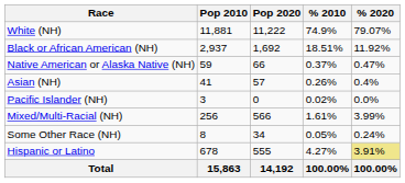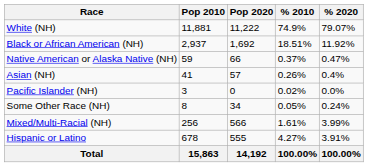 <table class="wikitable">
 <tr>
 <th>Race</th>
 <th>Pop 2010</th>
 <th>Pop 2020</th>
 <th>% 2010</th>
 <th>% 2020</th>
 </tr>
 <tr>
 <td><a href='#'>White</a> (NH)</td>
 <td>11,881</td>
 <td>11,222</td>
 <td>74.9%</td>
 <td>79.07%</td>
 </tr>
 <tr>
 <td><a href='#'>Black or African American</a> (NH)</td>
 <td>2,937</td>
 <td>1,692</td>
 <td>18.51%</td>
 <td>11.92%</td>
 </tr>
 <tr>
 <td><a href='#'>Native American</a> or <a href='#'>Alaska Native</a> (NH)</td>
 <td>59</td>
 <td>66</td>
 <td>0.37%</td>
 <td>0.47%</td>
 </tr>
 <tr>
 <td><a href='#'>Asian</a> (NH)</td>
 <td>41</td>
 <td>57</td>
 <td>0.26%</td>
 <td>0.4%</td>
 </tr>
 <tr>
 <td><a href='#'>Pacific Islander</a> (NH)</td>
 <td>3</td>
 <td>0</td>
 <td>0.02%</td>
 <td>0.0%</td>
 </tr>
 <tr>
+<td>Some Other Race (NH)</td>
+<td>8</td>
+<td>34</td>
+<td>0.05%</td>
+<td>0.24%</td>
+</tr>
+<tr>
 <td><a href='#'>Mixed/Multi-Racial</a> (NH)</td>
 <td>256</td>
 <td>566</td>
 <td>1.61%</td>
 <td>3.99%</td>
 </tr>
 <tr>
-<td>Some Other Race (NH)</td>
-<td>8</td>
-<td>34</td>
-<td>0.05%</td>
-<td>0.24%</td>
-</tr>
-<tr>
 <td><a href='#'>Hispanic or Latino</a></td>
 <td>678</td>
 <td>555</td>
 <td>4.27%</td>
-<td style="background: khaki;">3.91%</td>
+<td>3.91%</td>
 </tr>
 <tr>
 <th>Total</th>
 <th>15,863</th>
 <th>14,192</th>
 <th>100.00%</th>
 <th>100.00%</th>
 </tr>
 </table>
